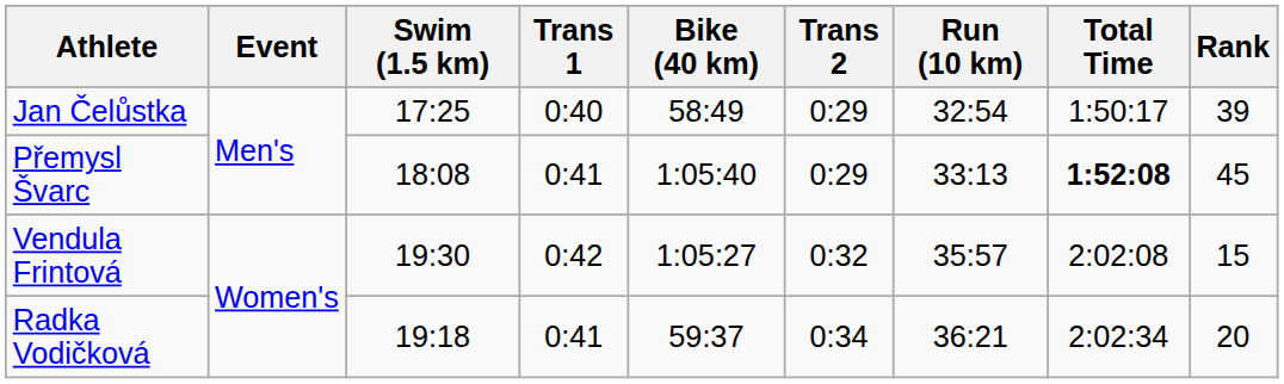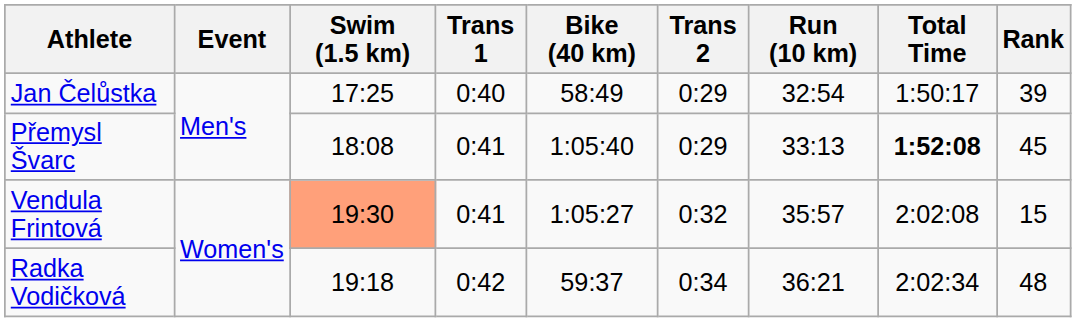 <table class="wikitable" style="font-size:90%">
 <tr>
 <th>Athlete</th>
 <th>Event</th>
 <th>Swim (1.5 km)</th>
 <th>Trans 1</th>
 <th>Bike (40 km)</th>
 <th>Trans 2</th>
 <th>Run (10 km)</th>
 <th>Total Time</th>
 <th>Rank</th>
 </tr>
 <tr align=center>
 <td align=left><a href='#'>Jan Čelůstka</a></td>
 <td align=left rowspan=2><a href='#'>Men's</a></td>
 <td>17:25</td>
 <td>0:40</td>
 <td>58:49</td>
 <td>0:29</td>
 <td>32:54</td>
 <td>1:50:17</td>
 <td>39</td>
 </tr>
 <tr align=center>
 <td align=left><a href='#'>Přemysl Švarc</a></td>
 <td>18:08</td>
 <td>0:41</td>
 <td>1:05:40</td>
 <td>0:29</td>
 <td>33:13</td>
 <td><strong>1:52:08</strong></td>
 <td>45</td>
 </tr>
 <tr align=center>
 <td align=left><a href='#'>Vendula Frintová</a></td>
 <td align=left rowspan=2><a href='#'>Women's</a></td>
-<td>19:30</td>
-<td>0:42</td>
+<td style="background: lightsalmon;">19:30</td>
+<td>0:41</td>
 <td>1:05:27</td>
 <td>0:32</td>
 <td>35:57</td>
 <td>2:02:08</td>
 <td>15</td>
 </tr>
 <tr align=center>
 <td align=left><a href='#'>Radka Vodičková</a></td>
 <td>19:18</td>
-<td>0:41</td>
+<td>0:42</td>
 <td>59:37</td>
 <td>0:34</td>
 <td>36:21</td>
 <td>2:02:34</td>
-<td>20</td>
+<td>48</td>
 </tr>
 </table>
